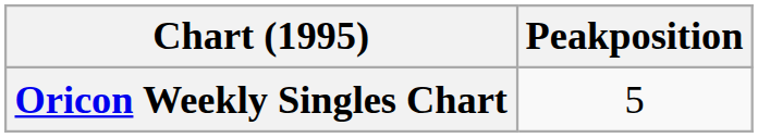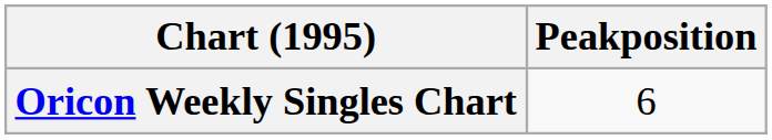 <table class="wikitable plainrowheaders" style="text-align:center;">
 <tr>
 <th>Chart (1995)</th>
 <th>Peakposition</th>
 </tr>
 <tr>
 <th scope="row"><a href='#'>Oricon</a> Weekly Singles Chart</th>
-<td>5</td>
+<td>6</td>
 </tr>
 </table>
